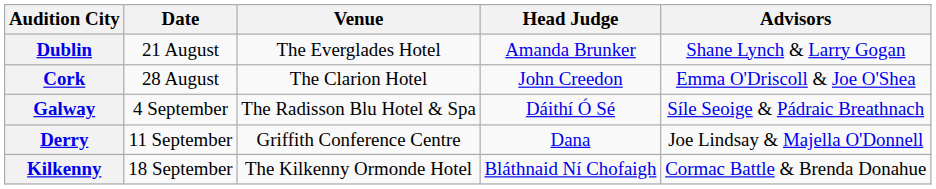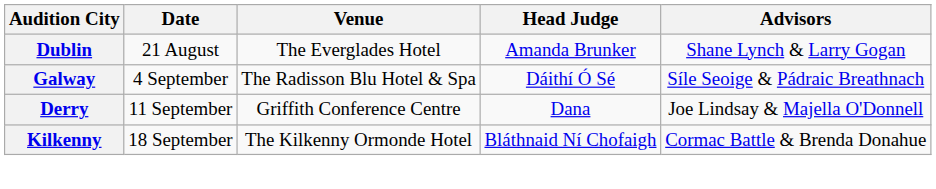 <table class="wikitable plainrowheaders"  style="text-align:center;">
 <tr>
 <th>Audition City</th>
 <th>Date</th>
 <th>Venue</th>
 <th>Head Judge</th>
 <th>Advisors</th>
 </tr>
 <tr>
 <th><a href='#'>Dublin</a></th>
 <td>21 August</td>
 <td>The Everglades Hotel</td>
 <td><a href='#'>Amanda Brunker</a></td>
 <td><a href='#'>Shane Lynch</a> & <a href='#'>Larry Gogan</a></td>
-</tr>
-<tr>
-<th><a href='#'>Cork</a></th>
-<td>28 August</td>
-<td>The Clarion Hotel</td>
-<td><a href='#'>John Creedon</a></td>
-<td><a href='#'>Emma O'Driscoll</a> & <a href='#'>Joe O'Shea</a></td>
 </tr>
 <tr>
 <th><a href='#'>Galway</a></th>
 <td>4 September</td>
 <td>The Radisson Blu Hotel & Spa</td>
 <td><a href='#'>Dáithí Ó Sé</a></td>
 <td><a href='#'>Síle Seoige</a> & <a href='#'>Pádraic Breathnach</a></td>
 </tr>
 <tr>
 <th><a href='#'>Derry</a></th>
 <td>11 September</td>
 <td>Griffith Conference Centre</td>
 <td><a href='#'>Dana</a></td>
 <td>Joe Lindsay & <a href='#'>Majella O'Donnell</a></td>
 </tr>
 <tr>
 <th><a href='#'>Kilkenny</a></th>
 <td>18 September</td>
 <td>The Kilkenny Ormonde Hotel</td>
 <td><a href='#'>Bláthnaid Ní Chofaigh</a></td>
 <td><a href='#'>Cormac Battle</a> & Brenda Donahue</td>
 </tr>
 </table>
